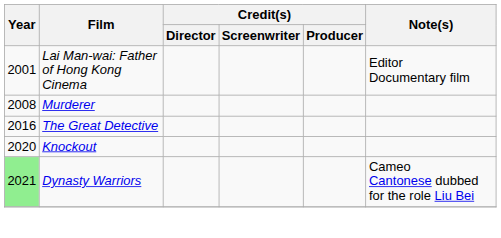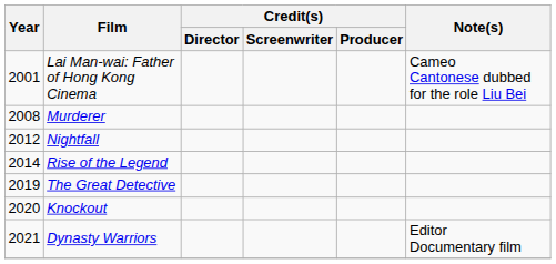 <table class="wikitable">
 <tr>
 <th rowspan="2">Year</th>
 <th rowspan="2">Film</th>
 <th colspan="3">Credit(s)</th>
 <th rowspan="2">Note(s)</th>
 </tr>
 <tr>
 <th width=60>Director</th>
 <th width=60>Screenwriter</th>
 <th width=60>Producer</th>
 </tr>
 <tr>
 <td>2001</td>
 <td><em>Lai Man-wai: Father of Hong Kong Cinema</em></td>
 <td></td>
 <td></td>
 <td></td>
-<td>Editor<br>Documentary film</td>
+<td>Cameo<br><a href='#'>Cantonese</a> dubbed for the role <a href='#'>Liu Bei</a></td>
 </tr>
 <tr>
 <td>2008</td>
 <td><em><a href='#'>Murderer</a></em></td>
 <td></td>
 <td></td>
 <td></td>
 <td></td>
 </tr>
 <tr>
-<td>2016</td>
+<td>2012</td>
+<td><em><a href='#'>Nightfall</a></em></td>
+<td></td>
+<td></td>
+<td></td>
+<td></td>
+</tr>
+<tr>
+<td>2014</td>
+<td><em><a href='#'>Rise of the Legend</a></em></td>
+<td></td>
+<td></td>
+<td></td>
+<td></td>
+</tr>
+<tr>
+<td>2019</td>
 <td><em><a href='#'>The Great Detective</a></em></td>
 <td></td>
 <td></td>
 <td></td>
 <td></td>
 </tr>
 <tr>
 <td>2020</td>
 <td><em><a href='#'>Knockout</a></em></td>
 <td></td>
 <td></td>
 <td></td>
 <td></td>
 </tr>
 <tr>
-<td style="background: lightgreen;">2021</td>
+<td>2021</td>
 <td><em><a href='#'>Dynasty Warriors</a></em></td>
 <td></td>
 <td></td>
 <td></td>
-<td>Cameo<br><a href='#'>Cantonese</a> dubbed for the role <a href='#'>Liu Bei</a></td>
+<td>Editor<br>Documentary film</td>
 </tr>
 <tr>
 </tr>
 </table>
